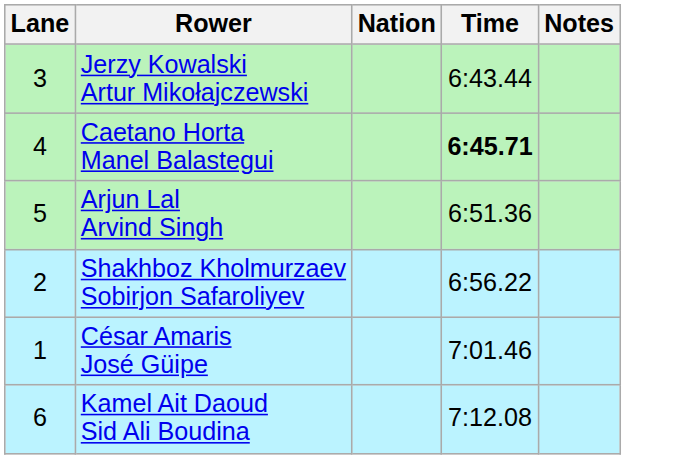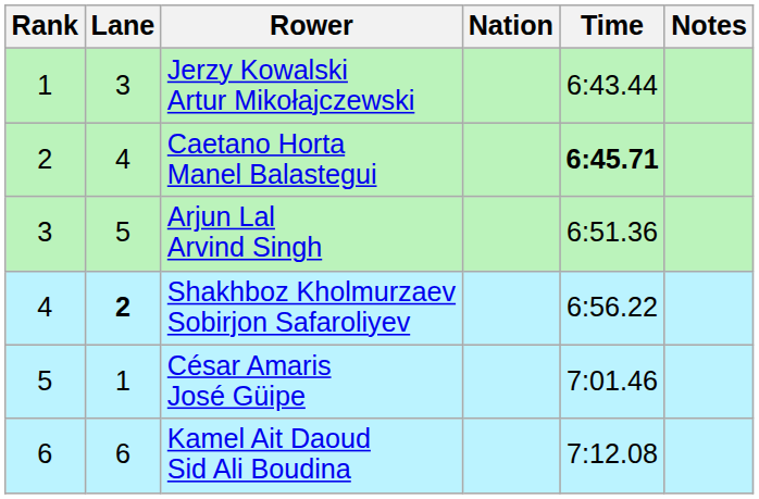 <table class="wikitable sortable" style="text-align:center">
 <tr>
+<th>Rank</th>
 <th>Lane</th>
 <th>Rower</th>
 <th>Nation</th>
 <th>Time</th>
 <th>Notes</th>
 </tr>
 <tr bgcolor=bbf3bb>
+<td>1</td>
 <td>3</td>
 <td align="left"><a href='#'>Jerzy Kowalski</a><br><a href='#'>Artur Mikołajczewski</a></td>
 <td align="left"></td>
 <td>6:43.44</td>
 <td></td>
 </tr>
 <tr bgcolor=bbf3bb>
+<td>2</td>
 <td>4</td>
 <td align="left"><a href='#'>Caetano Horta</a><br><a href='#'>Manel Balastegui</a></td>
 <td align="left"></td>
 <td><strong>6:45.71</strong></td>
 <td></td>
 </tr>
 <tr bgcolor=bbf3bb>
+<td>3</td>
 <td>5</td>
 <td align="left"><a href='#'>Arjun Lal</a><br><a href='#'>Arvind Singh</a></td>
 <td align="left"></td>
 <td>6:51.36</td>
 <td></td>
 </tr>
 <tr bgcolor=bbf3ff>
-<td>2</td>
+<td>4</td>
+<td><strong>2</strong></td>
 <td align=left><a href='#'>Shakhboz Kholmurzaev</a><br><a href='#'>Sobirjon Safaroliyev</a></td>
 <td align=left></td>
 <td>6:56.22</td>
 <td></td>
 </tr>
 <tr bgcolor=bbf3ff>
+<td>5</td>
 <td>1</td>
 <td align=left><a href='#'>César Amaris</a><br><a href='#'>José Güipe</a></td>
 <td align=left></td>
 <td>7:01.46</td>
 <td></td>
 </tr>
 <tr bgcolor=bbf3ff>
 <td>6</td>
+<td>6</td>
 <td align="left"><a href='#'>Kamel Ait Daoud</a><br><a href='#'>Sid Ali Boudina</a></td>
 <td align="left"></td>
 <td>7:12.08</td>
 <td></td>
 </tr>
 </table>
